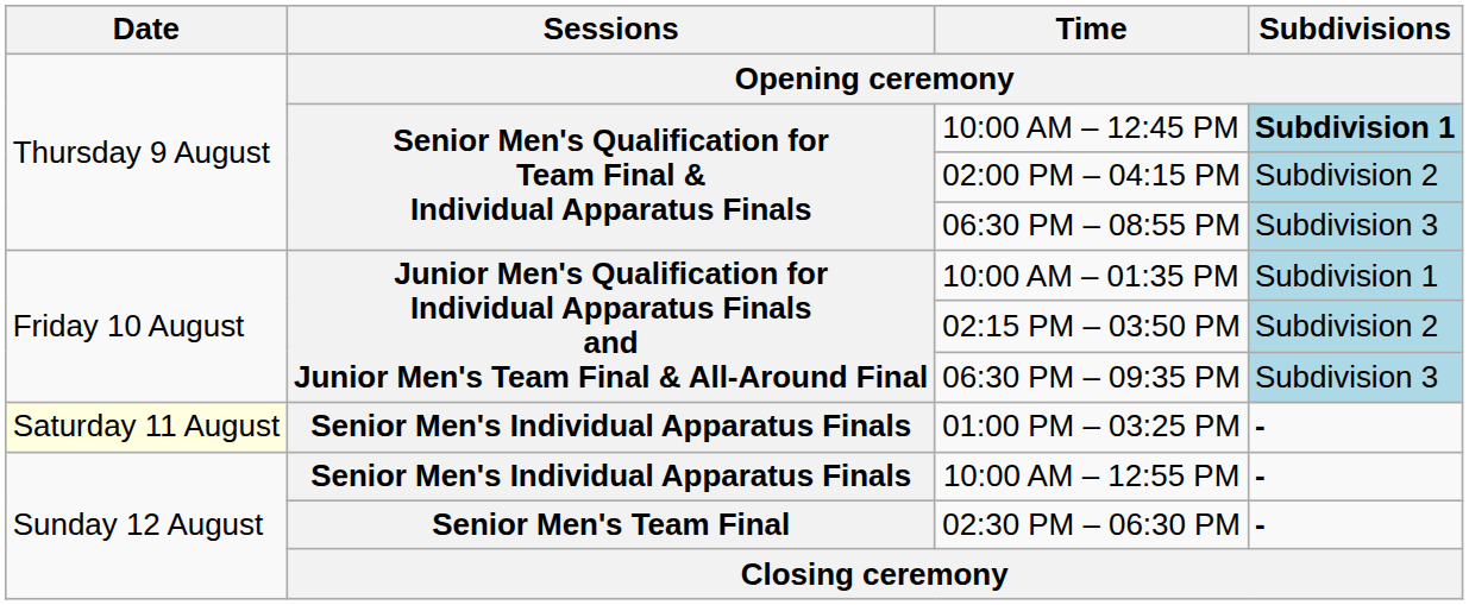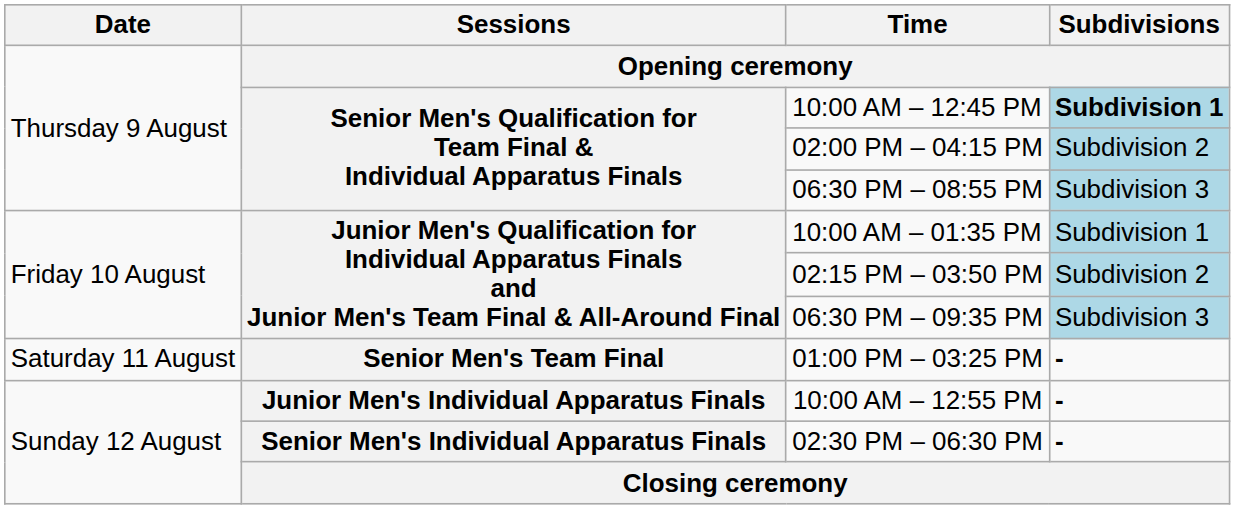 <table class="wikitable">
 <tr>
 <th>Date</th>
 <th>Sessions</th>
 <th>Time</th>
 <th>Subdivisions</th>
 </tr>
 <tr>
 <td rowspan="4">Thursday 9 August</td>
 <th colspan="3">Opening ceremony</th>
 </tr>
 <tr>
 <th rowspan="3">Senior Men's Qualification  for <br> Team Final & <br> Individual Apparatus Finals</th>
 <td>10:00 AM – 12:45 PM</td>
 <td bgcolor="add8e6"><strong>Subdivision 1</strong></td>
 </tr>
 <tr>
 <td>02:00 PM – 04:15 PM</td>
 <td bgcolor="add8e6">Subdivision 2</td>
 </tr>
 <tr>
 <td>06:30 PM – 08:55 PM</td>
 <td bgcolor="add8e6">Subdivision 3</td>
 </tr>
 <tr>
 <td rowspan="3">Friday 10 August</td>
 <th rowspan="3">Junior  Men's  Qualification  for <br> Individual Apparatus Finals <br> and <br> Junior  Men's Team Final & All-Around Final</th>
 <td>10:00 AM – 01:35 PM</td>
 <td bgcolor="add8e6">Subdivision 1</td>
 </tr>
 <tr>
 <td>02:15 PM – 03:50 PM</td>
 <td bgcolor="add8e6">Subdivision 2</td>
 </tr>
 <tr>
 <td>06:30 PM – 09:35 PM</td>
 <td bgcolor="add8e6">Subdivision 3</td>
 </tr>
 <tr>
-<td style="background: lightyellow;">Saturday 11 August</td>
-<th align="center">Senior  Men's  Individual  Apparatus  Finals</th>
+<td>Saturday 11 August</td>
+<th align="center">Senior Men's Team Final</th>
 <td align="center">01:00 PM – 03:25 PM</td>
 <td><strong>-</strong></td>
 </tr>
 <tr>
 <td rowspan="3">Sunday 12 August</td>
-<th align="center">Senior  Men's  Individual  Apparatus  Finals</th>
+<th align="center">Junior  Men's  Individual  Apparatus  Finals</th>
 <td align="center">10:00 AM – 12:55 PM</td>
 <td><strong>-</strong></td>
 </tr>
 <tr>
-<th align="center">Senior Men's Team Final</th>
+<th align="center">Senior  Men's  Individual  Apparatus  Finals</th>
 <td align="center">02:30 PM – 06:30 PM</td>
 <td><strong>-</strong></td>
 </tr>
 <tr>
 <th colspan="3">Closing ceremony</th>
 </tr>
 </table>
